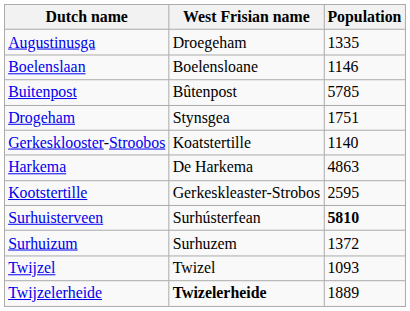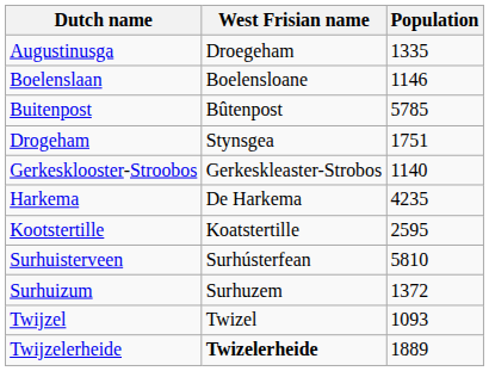 <table class="sortable wikitable">
 <tr>
 <th>Dutch name</th>
 <th>West Frisian name</th>
 <th>Population</th>
 </tr>
 <tr>
 <td><a href='#'>Augustinusga</a></td>
 <td>Droegeham</td>
 <td>1335</td>
 </tr>
 <tr>
 <td><a href='#'>Boelenslaan</a></td>
 <td>Boelensloane</td>
 <td>1146</td>
 </tr>
 <tr>
 <td><a href='#'>Buitenpost</a></td>
 <td>Bûtenpost</td>
 <td>5785</td>
 </tr>
 <tr>
 <td><a href='#'>Drogeham</a></td>
 <td>Stynsgea</td>
 <td>1751</td>
 </tr>
 <tr>
 <td><a href='#'>Gerkesklooster</a>-<a href='#'>Stroobos</a></td>
-<td>Koatstertille</td>
+<td>Gerkeskleaster-Strobos</td>
 <td>1140</td>
 </tr>
 <tr>
 <td><a href='#'>Harkema</a></td>
 <td>De Harkema</td>
-<td>4863</td>
+<td>4235</td>
 </tr>
 <tr>
 <td><a href='#'>Kootstertille</a></td>
-<td>Gerkeskleaster-Strobos</td>
+<td>Koatstertille</td>
 <td>2595</td>
 </tr>
 <tr>
 <td><a href='#'>Surhuisterveen</a></td>
 <td>Surhústerfean</td>
-<td><strong>5810</strong></td>
+<td>5810</td>
 </tr>
 <tr>
 <td><a href='#'>Surhuizum</a></td>
 <td>Surhuzem</td>
 <td>1372</td>
 </tr>
 <tr>
 <td><a href='#'>Twijzel</a></td>
 <td>Twizel</td>
 <td>1093</td>
 </tr>
 <tr>
 <td><a href='#'>Twijzelerheide</a></td>
 <td><strong>Twizelerheide</strong></td>
 <td>1889</td>
 </tr>
 </table>
